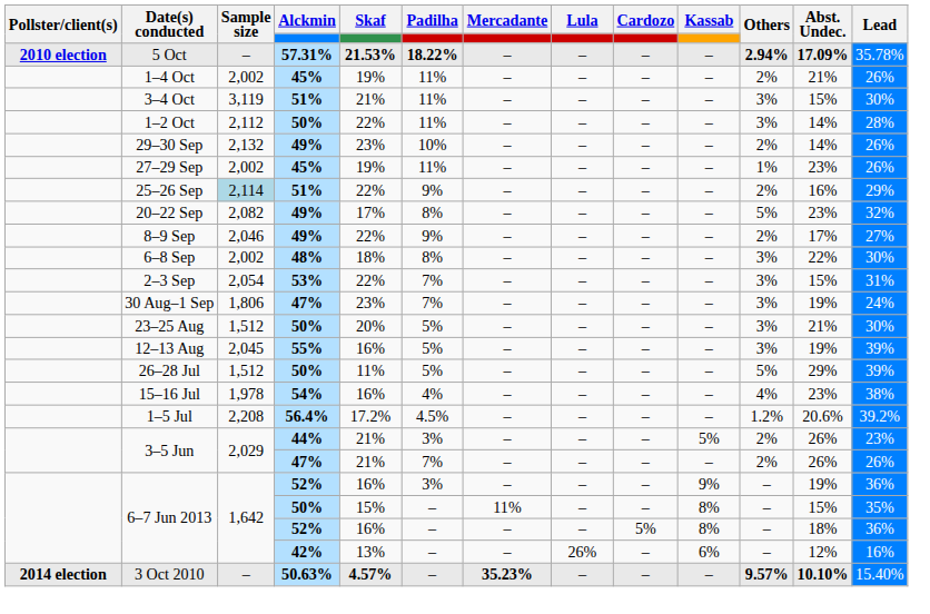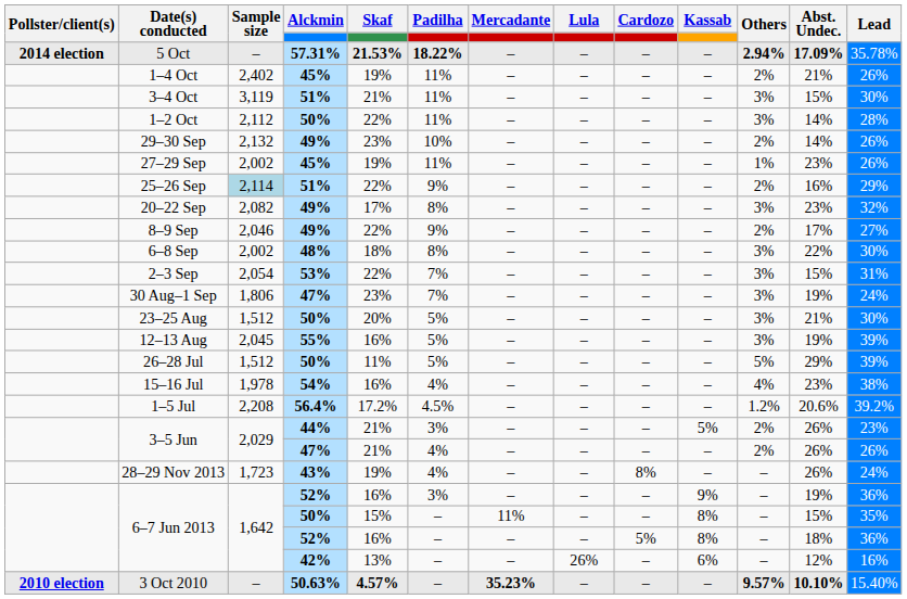 <table class="wikitable sortable" style="text-align:center;font-size:90%;line-height:14px;">
 <tr>
 <th rowspan="2">Pollster/client(s)</th>
 <th rowspan="2">Date(s)<br>conducted</th>
 <th rowspan="2" data-sort-type="number">Sample<br>size</th>
 <th class="unsortable" style="width:50px;"><a href='#'>Alckmin</a><br></th>
 <th class="unsortable" style="width:50px;"><a href='#'>Skaf</a><br></th>
 <th class="unsortable" style="width:50px;"><a href='#'>Padilha</a><br></th>
 <th class="unsortable" style="width:50px;"><a href='#'>Mercadante</a><br></th>
 <th class="unsortable" style="width:50px;"><a href='#'>Lula</a><br></th>
 <th class="unsortable" style="width:50px;"><a href='#'>Cardozo</a><br></th>
 <th class="unsortable" style="width:50px;"><a href='#'>Kassab</a><br></th>
 <th rowspan="2" class="unsortable">Others</th>
 <th rowspan="2" class="unsortable">Abst.<br>Undec.</th>
 <th rowspan="2" data-sort-type="number">Lead</th>
 </tr>
 <tr>
 <th data-sort-type="number" class="sortable" style="background:#0080FF;"></th>
 <th data-sort-type="number" class="sortable" style="background:#30914D;"></th>
 <th data-sort-type="number" class="sortable" style="background:#CC0000;"></th>
 <th data-sort-type="number" class="sortable" style="background:#CC0000;"></th>
 <th data-sort-type="number" class="sortable" style="background:#CC0000;"></th>
 <th data-sort-type="number" class="sortable" style="background:#CC0000;"></th>
 <th data-sort-type="number" class="sortable" style="background:#FFA500;"></th>
 </tr>
 <tr style="background:#E9E9E9;">
-<td><a href='#'><strong>2010 election</strong></a></td>
+<td><strong>2014 election</strong></td>
 <td>5 Oct</td>
 <td>–</td>
 <td style="background:#B3E0FF;"><strong>57.31%</strong></td>
 <td><strong>21.53%</strong></td>
 <td><strong>18.22%</strong></td>
 <td>–</td>
 <td>–</td>
 <td>–</td>
 <td>–</td>
 <td><strong>2.94%</strong></td>
 <td><strong>17.09%</strong></td>
 <td style="background:#0080FF;color:#FFFFFF;">35.78%</td>
 </tr>
 <tr>
 <td></td>
 <td>1–4 Oct</td>
-<td>2,002</td>
+<td>2,402</td>
 <td style="background:#B3E0FF;"><strong>45%</strong></td>
 <td>19%</td>
 <td>11%</td>
 <td>–</td>
 <td>–</td>
 <td>–</td>
 <td>–</td>
 <td>2%</td>
 <td>21%</td>
 <td style="background:#0080FF;color:#FFFFFF;">26%</td>
 </tr>
 <tr>
 <td></td>
 <td>3–4 Oct</td>
 <td>3,119</td>
 <td style="background:#B3E0FF;"><strong>51%</strong></td>
 <td>21%</td>
 <td>11%</td>
 <td>–</td>
 <td>–</td>
 <td>–</td>
 <td>–</td>
 <td>3%</td>
 <td>15%</td>
 <td style="background:#0080FF;color:#FFFFFF;">30%</td>
 </tr>
 <tr>
 <td></td>
 <td>1–2 Oct</td>
 <td>2,112</td>
 <td style="background:#B3E0FF;"><strong>50%</strong></td>
 <td>22%</td>
 <td>11%</td>
 <td>–</td>
 <td>–</td>
 <td>–</td>
 <td>–</td>
 <td>3%</td>
 <td>14%</td>
 <td style="background:#0080FF;color:#FFFFFF;">28%</td>
 </tr>
 <tr>
 <td></td>
 <td>29–30 Sep</td>
 <td>2,132</td>
 <td style="background:#B3E0FF;"><strong>49%</strong></td>
 <td>23%</td>
 <td>10%</td>
 <td>–</td>
 <td>–</td>
 <td>–</td>
 <td>–</td>
 <td>2%</td>
 <td>14%</td>
 <td style="background:#0080FF;color:#FFFFFF;">26%</td>
 </tr>
 <tr>
 <td></td>
 <td>27–29 Sep</td>
 <td>2,002</td>
 <td style="background:#B3E0FF;"><strong>45%</strong></td>
 <td>19%</td>
 <td>11%</td>
 <td>–</td>
 <td>–</td>
 <td>–</td>
 <td>–</td>
 <td>1%</td>
 <td>23%</td>
 <td style="background:#0080FF;color:#FFFFFF;">26%</td>
 </tr>
 <tr>
 <td></td>
 <td>25–26 Sep</td>
 <td style="background: lightblue;">2,114</td>
 <td style="background:#B3E0FF;"><strong>51%</strong></td>
 <td>22%</td>
 <td>9%</td>
 <td>–</td>
 <td>–</td>
 <td>–</td>
 <td>–</td>
 <td>2%</td>
 <td>16%</td>
 <td style="background:#0080FF;color:#FFFFFF;">29%</td>
 </tr>
 <tr>
 <td></td>
 <td>20–22 Sep</td>
 <td>2,082</td>
 <td style="background:#B3E0FF;"><strong>49%</strong></td>
 <td>17%</td>
 <td>8%</td>
 <td>–</td>
 <td>–</td>
 <td>–</td>
 <td>–</td>
-<td>5%</td>
+<td>3%</td>
 <td>23%</td>
 <td style="background:#0080FF;color:#FFFFFF;">32%</td>
 </tr>
 <tr>
 <td></td>
 <td>8–9 Sep</td>
 <td>2,046</td>
 <td style="background:#B3E0FF;"><strong>49%</strong></td>
 <td>22%</td>
 <td>9%</td>
 <td>–</td>
 <td>–</td>
 <td>–</td>
 <td>–</td>
 <td>2%</td>
 <td>17%</td>
 <td style="background:#0080FF;color:#FFFFFF;">27%</td>
 </tr>
 <tr>
 <td></td>
 <td>6–8 Sep</td>
 <td>2,002</td>
 <td style="background:#B3E0FF;"><strong>48%</strong></td>
 <td>18%</td>
 <td>8%</td>
 <td>–</td>
 <td>–</td>
 <td>–</td>
 <td>–</td>
 <td>3%</td>
 <td>22%</td>
 <td style="background:#0080FF;color:#FFFFFF;">30%</td>
 </tr>
 <tr>
 <td></td>
 <td>2–3 Sep</td>
 <td>2,054</td>
 <td style="background:#B3E0FF;"><strong>53%</strong></td>
 <td>22%</td>
 <td>7%</td>
 <td>–</td>
 <td>–</td>
 <td>–</td>
 <td>–</td>
 <td>3%</td>
 <td>15%</td>
 <td style="background:#0080FF;color:#FFFFFF;">31%</td>
 </tr>
 <tr>
 <td></td>
 <td>30 Aug–1 Sep</td>
 <td>1,806</td>
 <td style="background:#B3E0FF;"><strong>47%</strong></td>
 <td>23%</td>
 <td>7%</td>
 <td>–</td>
 <td>–</td>
 <td>–</td>
 <td>–</td>
 <td>3%</td>
 <td>19%</td>
 <td style="background:#0080FF;color:#FFFFFF;">24%</td>
 </tr>
 <tr>
 <td></td>
 <td>23–25 Aug</td>
 <td>1,512</td>
 <td style="background:#B3E0FF;"><strong>50%</strong></td>
 <td>20%</td>
 <td>5%</td>
 <td>–</td>
 <td>–</td>
 <td>–</td>
 <td>–</td>
 <td>3%</td>
 <td>21%</td>
 <td style="background:#0080FF;color:#FFFFFF;">30%</td>
 </tr>
 <tr>
 <td></td>
 <td>12–13 Aug</td>
 <td>2,045</td>
 <td style="background:#B3E0FF;"><strong>55%</strong></td>
 <td>16%</td>
 <td>5%</td>
 <td>–</td>
 <td>–</td>
 <td>–</td>
 <td>–</td>
 <td>3%</td>
 <td>19%</td>
 <td style="background:#0080FF;color:#FFFFFF;">39%</td>
 </tr>
 <tr>
 <td></td>
 <td>26–28 Jul</td>
 <td>1,512</td>
 <td style="background:#B3E0FF;"><strong>50%</strong></td>
 <td>11%</td>
 <td>5%</td>
 <td>–</td>
 <td>–</td>
 <td>–</td>
 <td>–</td>
 <td>5%</td>
 <td>29%</td>
 <td style="background:#0080FF;color:#FFFFFF;">39%</td>
 </tr>
 <tr>
 <td></td>
 <td>15–16 Jul</td>
 <td>1,978</td>
 <td style="background:#B3E0FF;"><strong>54%</strong></td>
 <td>16%</td>
 <td>4%</td>
 <td>–</td>
 <td>–</td>
 <td>–</td>
 <td>–</td>
 <td>4%</td>
 <td>23%</td>
 <td style="background:#0080FF;color:#FFFFFF;">38%</td>
 </tr>
 <tr>
 <td></td>
 <td>1–5 Jul</td>
 <td>2,208</td>
 <td style="background:#B3E0FF;"><strong>56.4%</strong></td>
 <td>17.2%</td>
 <td>4.5%</td>
 <td>–</td>
 <td>–</td>
 <td>–</td>
 <td>–</td>
 <td>1.2%</td>
 <td>20.6%</td>
 <td style="background:#0080FF;color:#FFFFFF;">39.2%</td>
 </tr>
 <tr>
 <td rowspan=2></td>
 <td rowspan=2>3–5 Jun</td>
 <td rowspan=2>2,029</td>
 <td style="background:#B3E0FF;"><strong>44%</strong></td>
 <td>21%</td>
 <td>3%</td>
 <td>–</td>
 <td>–</td>
 <td>–</td>
 <td>5%</td>
 <td>2%</td>
 <td>26%</td>
 <td style="background:#0080FF;color:#FFFFFF;">23%</td>
 </tr>
 <tr>
 <td style="background:#B3E0FF;"><strong>47%</strong></td>
 <td>21%</td>
-<td>7%</td>
+<td>4%</td>
 <td>–</td>
 <td>–</td>
 <td>–</td>
 <td>–</td>
 <td>2%</td>
 <td>26%</td>
 <td style="background:#0080FF;color:#FFFFFF;">26%</td>
+</tr>
+<tr>
+<td></td>
+<td>28–29 Nov 2013</td>
+<td>1,723</td>
+<td style="background:#B3E0FF;"><strong>43%</strong></td>
+<td>19%</td>
+<td>4%</td>
+<td>–</td>
+<td>–</td>
+<td>8%</td>
+<td>–</td>
+<td>–</td>
+<td>26%</td>
+<td style="background:#0080FF;color:#FFFFFF;">24%</td>
 </tr>
 <tr>
 <td rowspan=4></td>
 <td rowspan=4>6–7 Jun 2013</td>
 <td rowspan=4>1,642</td>
 <td style="background:#B3E0FF;"><strong>52%</strong></td>
 <td>16%</td>
 <td>3%</td>
 <td>–</td>
 <td>–</td>
 <td>–</td>
 <td>9%</td>
 <td>–</td>
 <td>19%</td>
 <td style="background:#0080FF;color:#FFFFFF;">36%</td>
 </tr>
 <tr>
 <td style="background:#B3E0FF;"><strong>50%</strong></td>
 <td>15%</td>
 <td>–</td>
 <td>11%</td>
 <td>–</td>
 <td>–</td>
 <td>8%</td>
 <td>–</td>
 <td>15%</td>
 <td style="background:#0080FF;color:#FFFFFF;">35%</td>
 </tr>
 <tr>
 <td style="background:#B3E0FF;"><strong>52%</strong></td>
 <td>16%</td>
 <td>–</td>
 <td>–</td>
 <td>–</td>
 <td>5%</td>
 <td>8%</td>
 <td>–</td>
 <td>18%</td>
 <td style="background:#0080FF;color:#FFFFFF;">36%</td>
 </tr>
 <tr>
 <td style="background:#B3E0FF;"><strong>42%</strong></td>
 <td>13%</td>
 <td>–</td>
 <td>–</td>
 <td>26%</td>
 <td>–</td>
 <td>6%</td>
 <td>–</td>
 <td>12%</td>
 <td style="background:#0080FF;color:#FFFFFF;">16%</td>
 </tr>
 <tr style="background:#E9E9E9;">
-<td><strong>2014 election</strong></td>
+<td><a href='#'><strong>2010 election</strong></a></td>
 <td>3 Oct 2010</td>
 <td>–</td>
 <td style="background:#B3E0FF;"><strong>50.63%</strong></td>
 <td><strong>4.57%</strong></td>
 <td>–</td>
 <td><strong>35.23%</strong></td>
 <td>–</td>
 <td>–</td>
 <td>–</td>
 <td><strong>9.57%</strong></td>
 <td><strong>10.10%</strong></td>
 <td style="background:#0080FF;color:#FFFFFF;">15.40%</td>
 </tr>
 </table>
